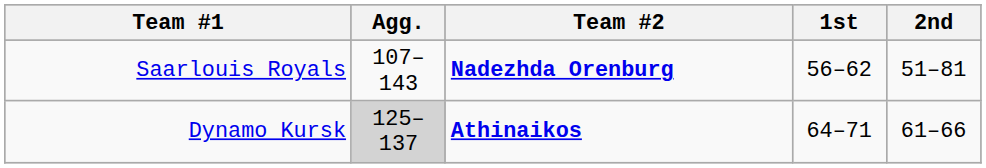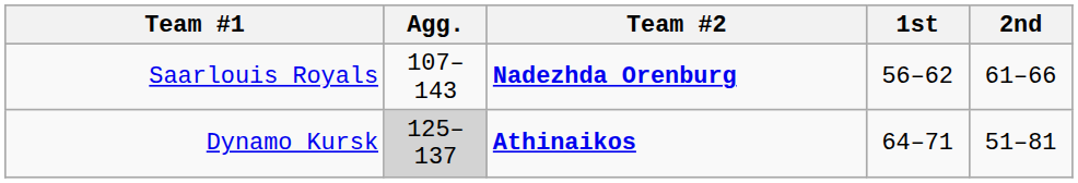 <table class=wikitable style="text-align:center">
 <tr>
 <th width=200>Team #1</th>
 <th width=50>Agg.</th>
 <th width=200>Team #2</th>
 <th width=50>1st</th>
 <th width=50>2nd</th>
 </tr>
 <tr>
 <td align=right><a href='#'>Saarlouis Royals</a> </td>
 <td>107–143</td>
 <td align=left> <strong><a href='#'>Nadezhda Orenburg</a></strong></td>
 <td align=center>56–62</td>
-<td align=center>51–81</td>
+<td align=center>61–66</td>
 </tr>
 <tr>
 <td align=right><a href='#'>Dynamo Kursk</a> </td>
 <td style="background: lightgrey;">125–137</td>
 <td align=left> <strong><a href='#'>Athinaikos</a></strong></td>
 <td align=center>64–71</td>
-<td align=center>61–66</td>
+<td align=center>51–81</td>
 </tr>
 </table>
